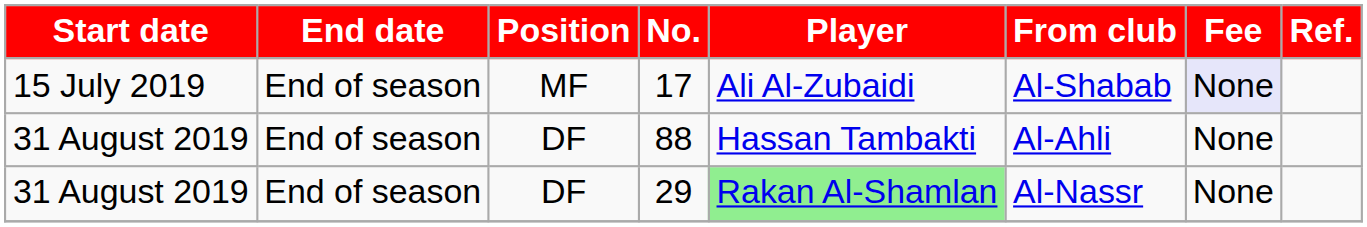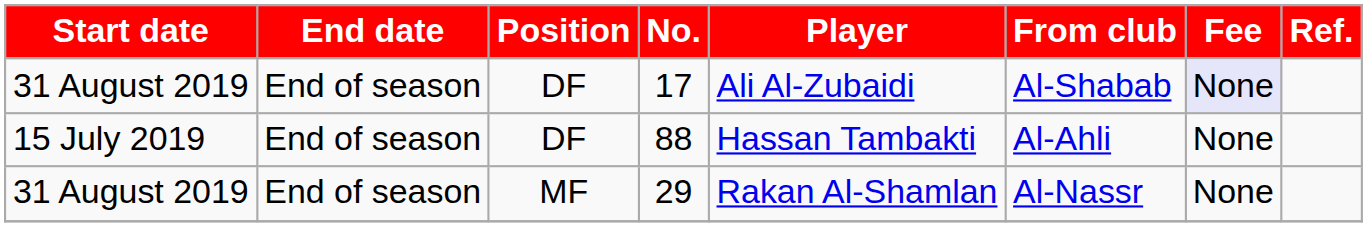 <table class="wikitable sortable">
 <tr>
 <th style="background:red; color:white;">Start date</th>
 <th style="background:red; color:white;">End date</th>
 <th style="background:red; color:white;">Position</th>
 <th style="background:red; color:white;">No.</th>
 <th style="background:red; color:white;">Player</th>
 <th style="background:red; color:white;">From club</th>
 <th style="background:red; color:white;">Fee</th>
 <th style="background:red; color:white;">Ref.</th>
 </tr>
 <tr>
-<td>15 July 2019</td>
+<td>31 August 2019</td>
 <td>End of season</td>
-<td style="text-align:center;">MF</td>
+<td style="text-align:center;">DF</td>
 <td style="text-align:center;">17</td>
 <td style="text-align:left;"> <a href='#'>Ali Al-Zubaidi</a></td>
 <td style="text-align:left;"> <a href='#'>Al-Shabab</a></td>
 <td style="background: lavender;">None</td>
 <td></td>
 </tr>
 <tr>
-<td>31 August 2019</td>
+<td>15 July 2019</td>
 <td>End of season</td>
 <td style="text-align:center;">DF</td>
 <td style="text-align:center;">88</td>
 <td style="text-align:left;"> <a href='#'>Hassan Tambakti</a></td>
 <td style="text-align:left;"> <a href='#'>Al-Ahli</a></td>
 <td>None</td>
 <td></td>
 </tr>
 <tr>
 <td>31 August 2019</td>
 <td>End of season</td>
-<td style="text-align:center;">DF</td>
+<td style="text-align:center;">MF</td>
 <td style="text-align:center;">29</td>
-<td style="background: lightgreen; text-align:left;"> <a href='#'>Rakan Al-Shamlan</a></td>
+<td style="text-align:left;"> <a href='#'>Rakan Al-Shamlan</a></td>
 <td style="text-align:left;"> <a href='#'>Al-Nassr</a></td>
 <td>None</td>
 <td></td>
 </tr>
 <tr>
 </tr>
 </table>
